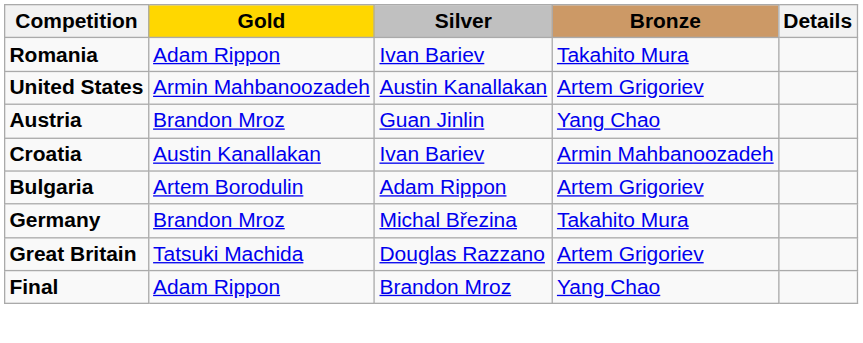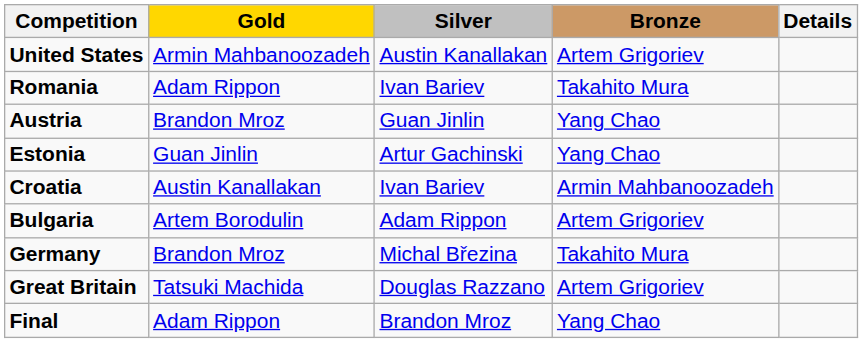 <table class="wikitable">
 <tr>
 <th>Competition</th>
 <td align=center bgcolor=gold><strong>Gold</strong></td>
 <td align=center bgcolor=silver><strong>Silver</strong></td>
 <td align=center bgcolor=cc9966><strong>Bronze</strong></td>
 <th>Details</th>
 </tr>
 <tr>
+<td><strong>United States</strong></td>
+<td> <a href='#'>Armin Mahbanoozadeh</a></td>
+<td> <a href='#'>Austin Kanallakan</a></td>
+<td> <a href='#'>Artem Grigoriev</a></td>
+<td></td>
+</tr>
+<tr>
 <td><strong>Romania</strong></td>
 <td> <a href='#'>Adam Rippon</a></td>
 <td> <a href='#'>Ivan Bariev</a></td>
 <td> <a href='#'>Takahito Mura</a></td>
 <td></td>
 </tr>
 <tr>
-<td><strong>United States</strong></td>
-<td> <a href='#'>Armin Mahbanoozadeh</a></td>
-<td> <a href='#'>Austin Kanallakan</a></td>
-<td> <a href='#'>Artem Grigoriev</a></td>
+<td><strong>Austria</strong></td>
+<td> <a href='#'>Brandon Mroz</a></td>
+<td> <a href='#'>Guan Jinlin</a></td>
+<td> <a href='#'>Yang Chao</a></td>
 <td></td>
 </tr>
 <tr>
-<td><strong>Austria</strong></td>
-<td> <a href='#'>Brandon Mroz</a></td>
+<td><strong>Estonia</strong></td>
 <td> <a href='#'>Guan Jinlin</a></td>
+<td> <a href='#'>Artur Gachinski</a></td>
 <td> <a href='#'>Yang Chao</a></td>
 <td></td>
 </tr>
 <tr>
 <td><strong>Croatia</strong></td>
 <td> <a href='#'>Austin Kanallakan</a></td>
 <td> <a href='#'>Ivan Bariev</a></td>
 <td> <a href='#'>Armin Mahbanoozadeh</a></td>
 <td></td>
 </tr>
 <tr>
 <td><strong>Bulgaria</strong></td>
 <td> <a href='#'>Artem Borodulin</a></td>
 <td> <a href='#'>Adam Rippon</a></td>
 <td> <a href='#'>Artem Grigoriev</a></td>
 <td></td>
 </tr>
 <tr>
 <td><strong>Germany</strong></td>
 <td> <a href='#'>Brandon Mroz</a></td>
 <td> <a href='#'>Michal Březina</a></td>
 <td> <a href='#'>Takahito Mura</a></td>
 <td></td>
 </tr>
 <tr>
 <td><strong>Great Britain</strong></td>
 <td> <a href='#'>Tatsuki Machida</a></td>
 <td> <a href='#'>Douglas Razzano</a></td>
 <td> <a href='#'>Artem Grigoriev</a></td>
 <td></td>
 </tr>
 <tr>
 <td><strong>Final</strong></td>
 <td> <a href='#'>Adam Rippon</a></td>
 <td> <a href='#'>Brandon Mroz</a></td>
 <td> <a href='#'>Yang Chao</a></td>
 <td></td>
 </tr>
 </table>
